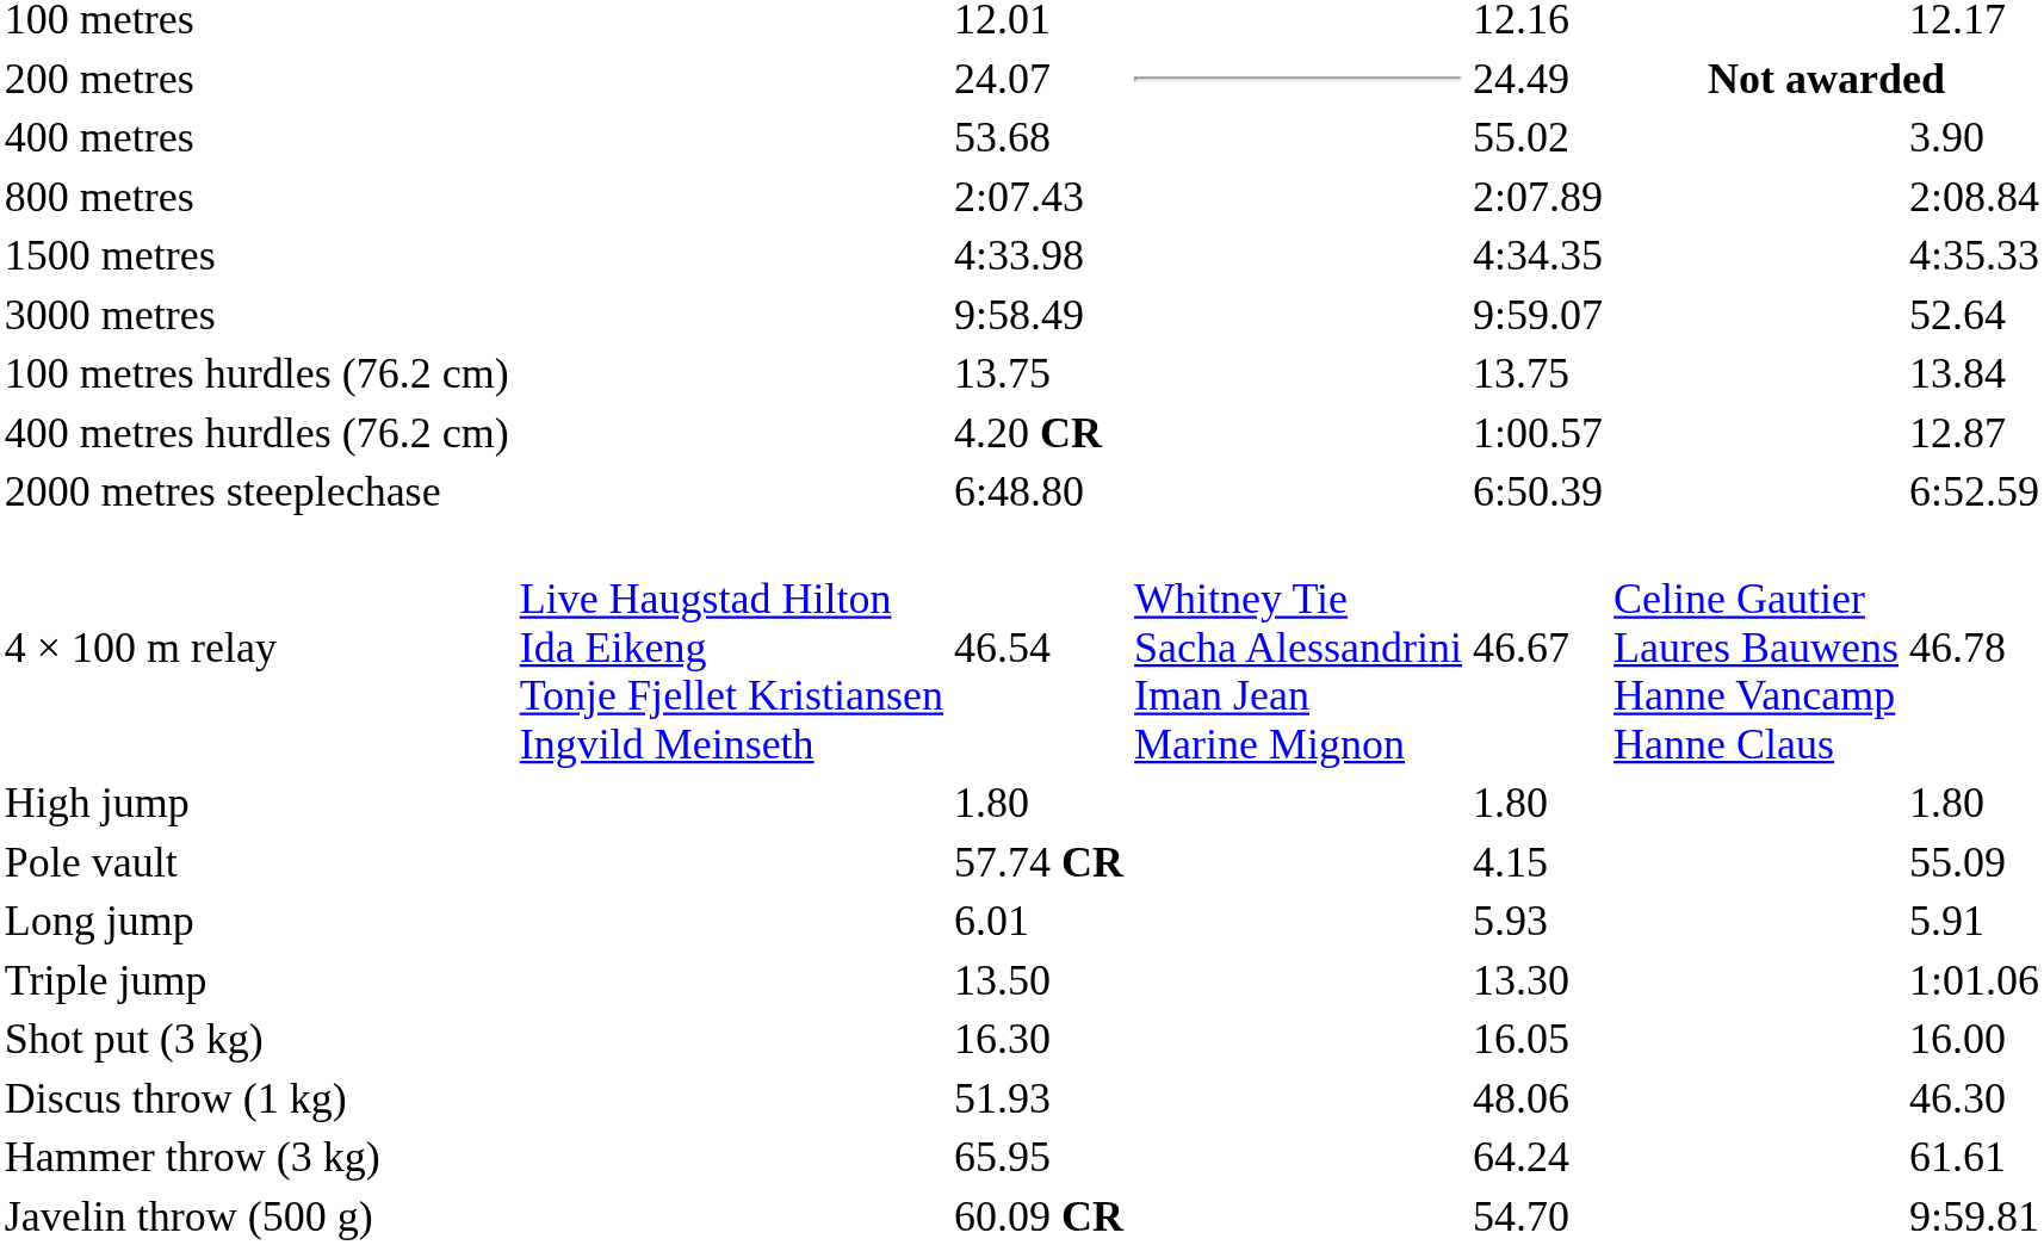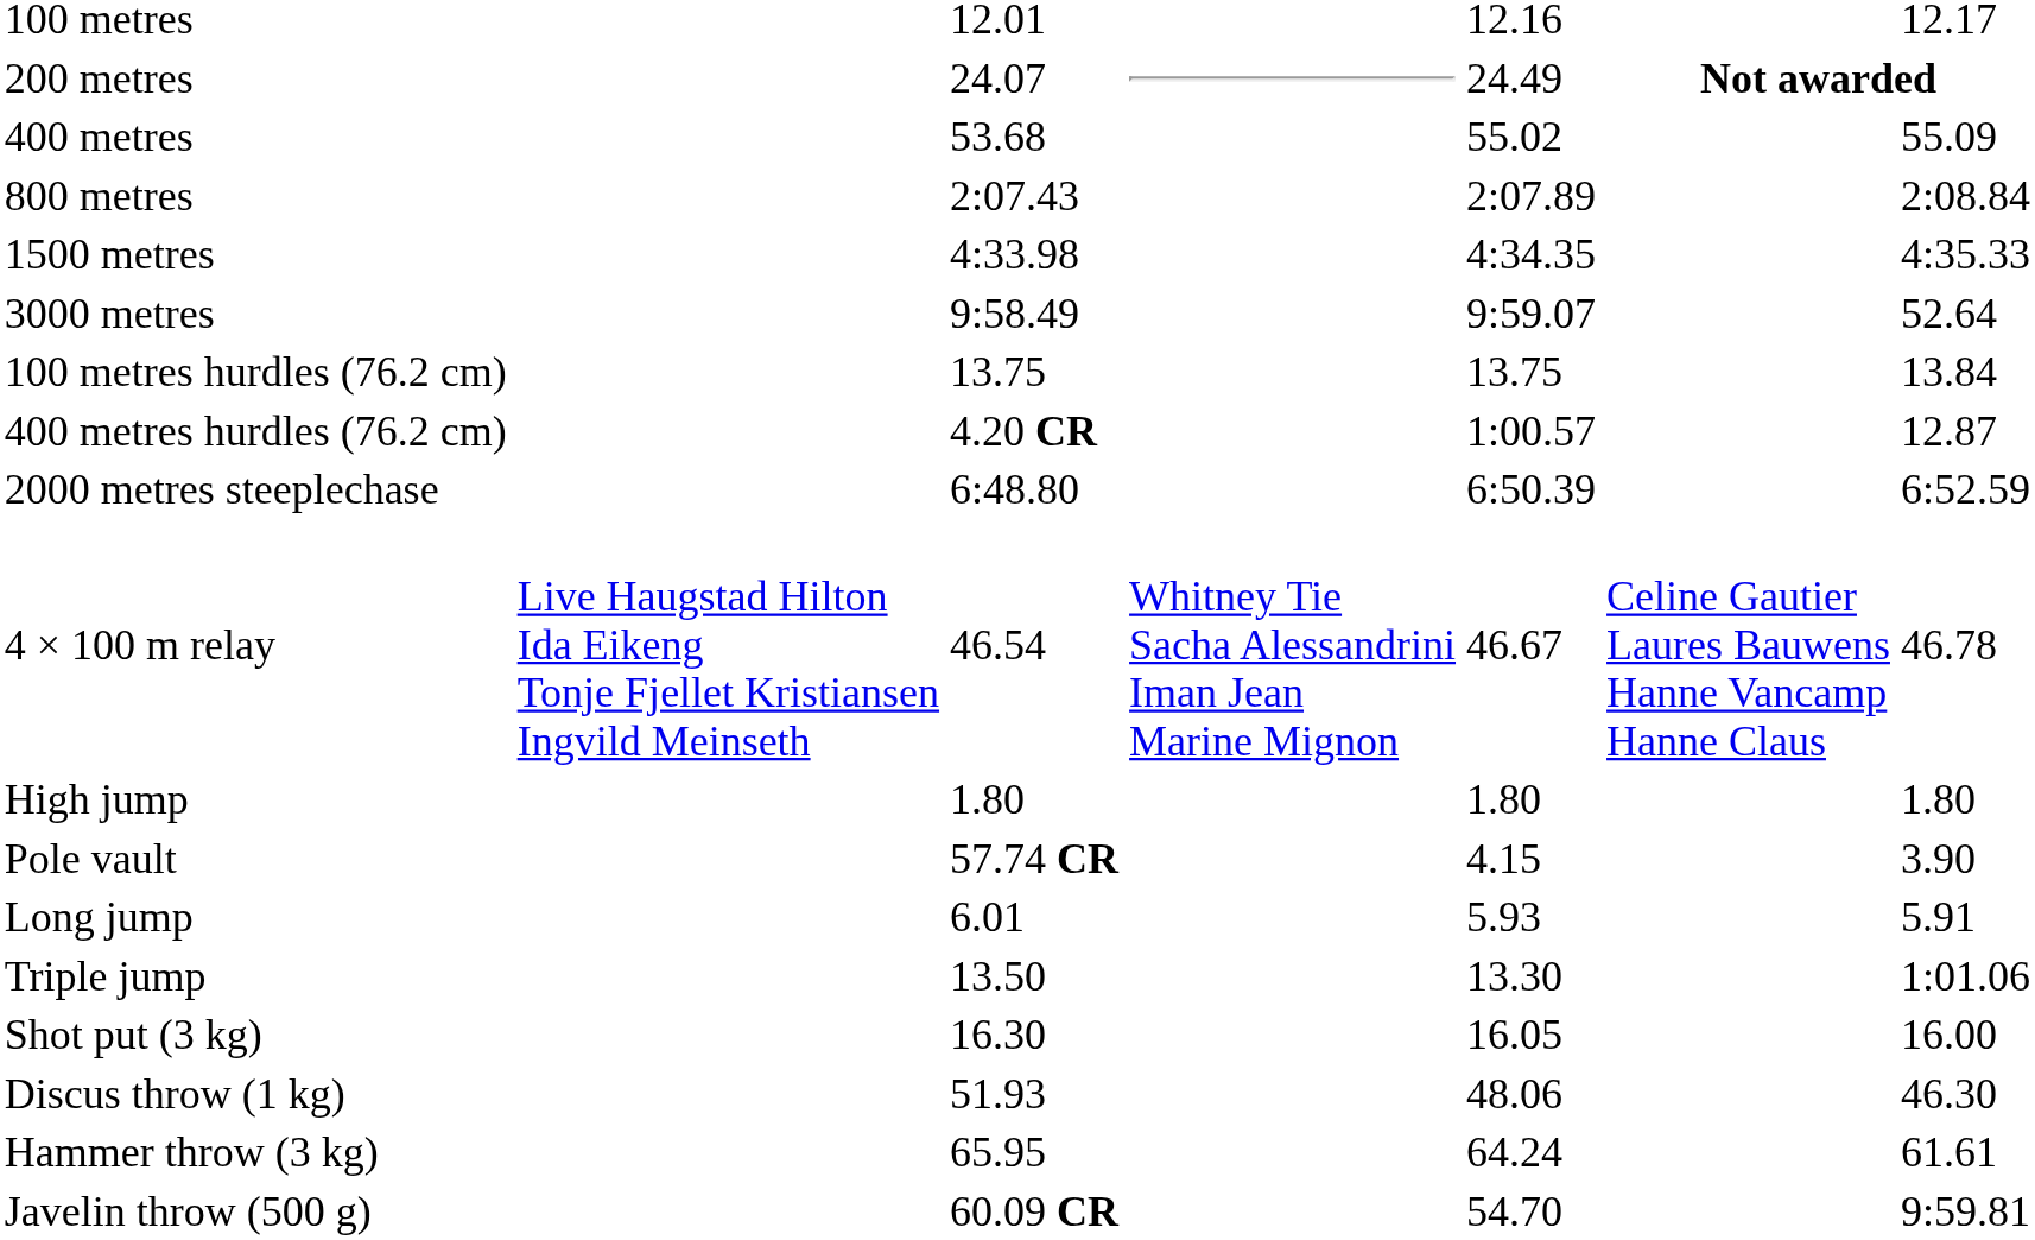 <table>
 <tr>
 <td>100 metres</td>
 <td></td>
 <td>12.01</td>
 <td></td>
 <td>12.16</td>
 <td></td>
 <td>12.17</td>
 </tr>
 <tr>
 <td>200 metres</td>
 <td></td>
 <td>24.07</td>
 <td> <hr> </td>
 <td>24.49</td>
 <th colspan=2>Not awarded</th>
 </tr>
 <tr>
 <td>400 metres</td>
 <td></td>
 <td>53.68</td>
 <td></td>
 <td>55.02</td>
 <td></td>
-<td>3.90</td>
+<td>55.09</td>
 </tr>
 <tr>
 <td>800 metres</td>
 <td></td>
 <td>2:07.43</td>
 <td></td>
 <td>2:07.89</td>
 <td></td>
 <td>2:08.84</td>
 </tr>
 <tr>
 <td>1500 metres</td>
 <td></td>
 <td>4:33.98</td>
 <td></td>
 <td>4:34.35</td>
 <td></td>
 <td>4:35.33</td>
 </tr>
 <tr>
 <td>3000 metres</td>
 <td></td>
 <td>9:58.49</td>
 <td></td>
 <td>9:59.07</td>
 <td></td>
 <td>52.64</td>
 </tr>
 <tr>
 <td>100 metres hurdles (76.2 cm)</td>
 <td></td>
 <td>13.75</td>
 <td></td>
 <td>13.75</td>
 <td></td>
 <td>13.84</td>
 </tr>
 <tr>
 <td>400 metres hurdles (76.2 cm)</td>
 <td></td>
 <td>4.20 <strong>CR</strong></td>
 <td></td>
 <td>1:00.57</td>
 <td></td>
 <td>12.87 </td>
 </tr>
 <tr>
 <td>2000 metres steeplechase</td>
 <td></td>
 <td>6:48.80</td>
 <td></td>
 <td>6:50.39</td>
 <td></td>
 <td>6:52.59</td>
 </tr>
 <tr>
 <td>4 × 100 m relay</td>
 <td><em></em><br><a href='#'>Live Haugstad Hilton</a><br><a href='#'>Ida Eikeng</a><br><a href='#'>Tonje Fjellet Kristiansen</a><br><a href='#'>Ingvild Meinseth</a></td>
 <td>46.54</td>
 <td><em></em><br><a href='#'>Whitney Tie</a><br><a href='#'>Sacha Alessandrini</a><br><a href='#'>Iman Jean</a><br><a href='#'>Marine Mignon</a></td>
 <td>46.67</td>
 <td><em></em><br><a href='#'>Celine Gautier</a><br><a href='#'>Laures Bauwens</a><br><a href='#'>Hanne Vancamp</a><br><a href='#'>Hanne Claus</a></td>
 <td>46.78</td>
 </tr>
 <tr>
 <td>High jump</td>
 <td></td>
 <td>1.80</td>
 <td></td>
 <td>1.80</td>
 <td></td>
 <td>1.80</td>
 </tr>
 <tr>
 <td>Pole vault</td>
 <td></td>
 <td>57.74 <strong>CR</strong></td>
 <td></td>
 <td>4.15</td>
 <td></td>
-<td>55.09</td>
+<td>3.90</td>
 </tr>
 <tr>
 <td>Long jump</td>
 <td></td>
 <td>6.01</td>
 <td></td>
 <td>5.93</td>
 <td></td>
 <td>5.91</td>
 </tr>
 <tr>
 <td>Triple jump</td>
 <td></td>
 <td>13.50 </td>
 <td></td>
 <td>13.30 </td>
 <td></td>
 <td>1:01.06</td>
 </tr>
 <tr>
 <td>Shot put (3 kg)</td>
 <td></td>
 <td>16.30</td>
 <td></td>
 <td>16.05</td>
 <td></td>
 <td>16.00</td>
 </tr>
 <tr>
 <td>Discus throw (1 kg)</td>
 <td></td>
 <td>51.93</td>
 <td></td>
 <td>48.06</td>
 <td></td>
 <td>46.30</td>
 </tr>
 <tr>
 <td>Hammer throw (3 kg)</td>
 <td></td>
 <td>65.95</td>
 <td></td>
 <td>64.24</td>
 <td></td>
 <td>61.61</td>
 </tr>
 <tr>
 <td>Javelin throw (500 g)</td>
 <td></td>
 <td>60.09 <strong>CR</strong></td>
 <td></td>
 <td>54.70</td>
 <td></td>
 <td>9:59.81</td>
 </tr>
 </table>
